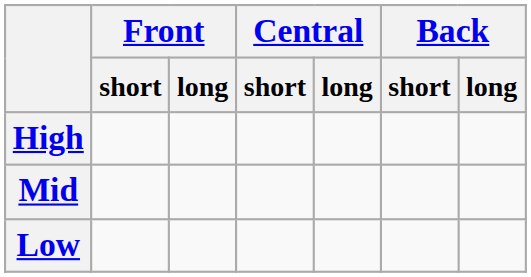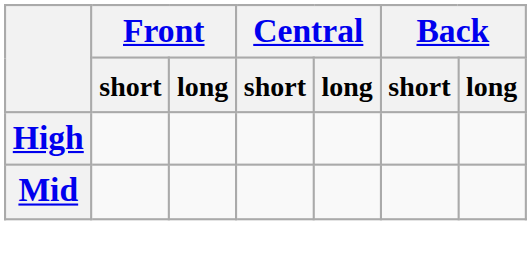 <table class="wikitable" style="text-align: center">
 <tr>
 <th rowspan="2"></th>
 <th colspan="2"><a href='#'>Front</a></th>
 <th colspan="2"><a href='#'>Central</a></th>
 <th colspan="2"><a href='#'>Back</a></th>
 </tr>
 <tr>
 <th><small>short</small></th>
 <th><small>long</small></th>
 <th><small>short</small></th>
 <th><small>long</small></th>
 <th><small>short</small></th>
 <th><small>long</small></th>
 </tr>
 <tr align="center">
 <th><a href='#'>High</a></th>
 <td></td>
 <td></td>
 <td></td>
 <td></td>
 <td></td>
 <td></td>
 </tr>
 <tr align="center">
 <th><a href='#'>Mid</a></th>
 <td></td>
 <td></td>
 <td></td>
 <td></td>
 <td></td>
 <td></td>
 </tr>
-<tr align="center">
-<th><a href='#'>Low</a></th>
-<td></td>
-<td></td>
-<td></td>
-<td></td>
-<td></td>
-<td></td>
-</tr>
 </table>
